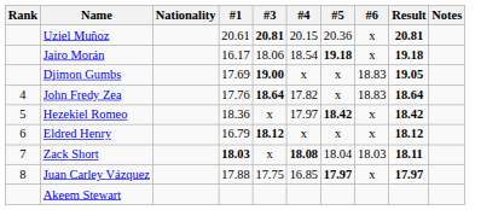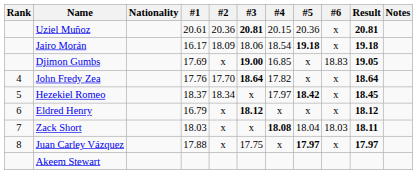 <table class="wikitable sortable" style="text-align:center">
 <tr>
 <th>Rank</th>
 <th>Name</th>
 <th>Nationality</th>
 <th>#1</th>
+<th>#2</th>
 <th>#3</th>
 <th>#4</th>
 <th>#5</th>
 <th>#6</th>
 <th>Result</th>
 <th>Notes</th>
 </tr>
 <tr>
 <td></td>
 <td align=left><a href='#'>Uziel Muñoz</a></td>
 <td align=left></td>
 <td>20.61</td>
+<td>20.36</td>
 <td><strong>20.81</strong></td>
 <td>20.15</td>
 <td>20.36</td>
 <td>x</td>
 <td><strong>20.81</strong></td>
 <td></td>
 </tr>
 <tr>
 <td></td>
 <td align=left><a href='#'>Jairo Morán</a></td>
 <td align=left></td>
 <td>16.17</td>
+<td>18.09</td>
 <td>18.06</td>
 <td>18.54</td>
 <td><strong>19.18</strong></td>
 <td>x</td>
 <td><strong>19.18</strong></td>
 <td></td>
 </tr>
 <tr>
 <td></td>
 <td align=left><a href='#'>Djimon Gumbs</a></td>
 <td align=left></td>
 <td>17.69</td>
+<td>x</td>
 <td><strong>19.00</strong></td>
-<td>x</td>
+<td>16.85</td>
 <td>x</td>
 <td>18.83</td>
 <td><strong>19.05</strong></td>
 <td></td>
 </tr>
 <tr>
 <td>4</td>
 <td align=left><a href='#'>John Fredy Zea</a></td>
 <td align=left></td>
 <td>17.76</td>
+<td>17.70</td>
 <td><strong>18.64</strong></td>
 <td>17.82</td>
 <td>x</td>
-<td>18.83</td>
+<td>x</td>
 <td><strong>18.64</strong></td>
 <td></td>
 </tr>
 <tr>
 <td>5</td>
 <td align=left><a href='#'>Hezekiel Romeo</a></td>
 <td align=left></td>
-<td>18.36</td>
+<td>18.37</td>
+<td>18.34</td>
 <td>x</td>
 <td>17.97</td>
 <td><strong>18.42</strong></td>
 <td>x</td>
-<td><strong>18.42</strong></td>
+<td><strong>18.45</strong></td>
 <td></td>
 </tr>
 <tr>
 <td>6</td>
 <td align=left><a href='#'>Eldred Henry</a></td>
 <td align=left></td>
 <td>16.79</td>
+<td>x</td>
 <td><strong>18.12</strong></td>
 <td>x</td>
 <td>x</td>
 <td>x</td>
 <td><strong>18.12</strong></td>
 <td></td>
 </tr>
 <tr>
 <td>7</td>
 <td align=left><a href='#'>Zack Short</a></td>
 <td align=left></td>
-<td><strong>18.03</strong></td>
+<td>18.03</td>
+<td>x</td>
 <td>x</td>
 <td><strong>18.08</strong></td>
 <td>18.04</td>
 <td>18.03</td>
 <td><strong>18.11</strong></td>
 <td></td>
 </tr>
 <tr>
 <td>8</td>
 <td align=left><a href='#'>Juan Carley Vázquez</a></td>
 <td align=left></td>
 <td>17.88</td>
+<td>x</td>
 <td>17.75</td>
-<td>16.85</td>
+<td>x</td>
 <td><strong>17.97</strong></td>
 <td>x</td>
 <td><strong>17.97</strong></td>
 <td></td>
 </tr>
 <tr>
 <td></td>
 <td align=left><a href='#'>Akeem Stewart</a></td>
 <td align=left></td>
 <td></td>
 <td></td>
 <td></td>
 <td></td>
 <td></td>
+<td></td>
 <td><strong></strong></td>
 <td></td>
 </tr>
 </table>
